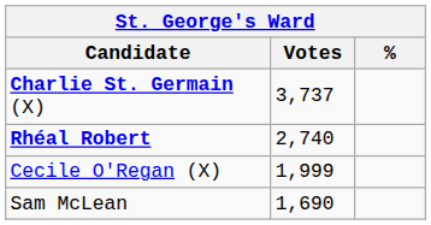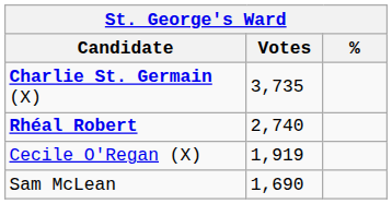 <table class="wikitable">
 <tr>
 <th colspan="3"><a href='#'>St. George's Ward</a></th>
 </tr>
 <tr>
 <th style="width: 170px">Candidate</th>
 <th style="width: 50px">Votes</th>
 <th style="width: 40px">%</th>
 </tr>
 <tr>
 <td><strong><a href='#'>Charlie St. Germain</a></strong> (X)</td>
-<td>3,737</td>
+<td>3,735</td>
 <td></td>
 </tr>
 <tr>
 <td><strong><a href='#'>Rhéal Robert</a></strong></td>
 <td>2,740</td>
 <td></td>
 </tr>
 <tr>
 <td><a href='#'>Cecile O'Regan</a> (X)</td>
-<td>1,999</td>
+<td>1,919</td>
 <td></td>
 </tr>
 <tr>
 <td>Sam McLean</td>
 <td>1,690</td>
 <td></td>
 </tr>
 </table>
